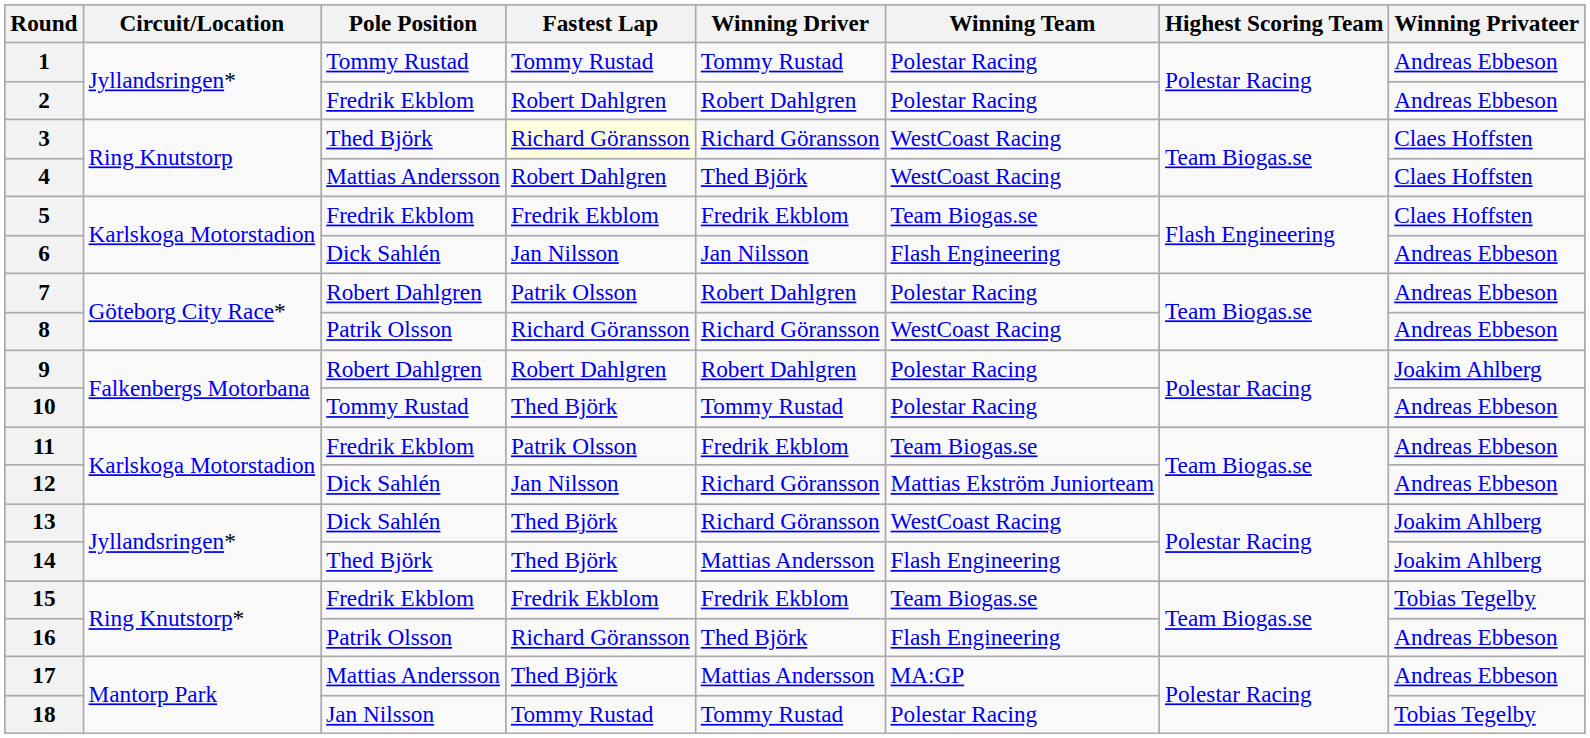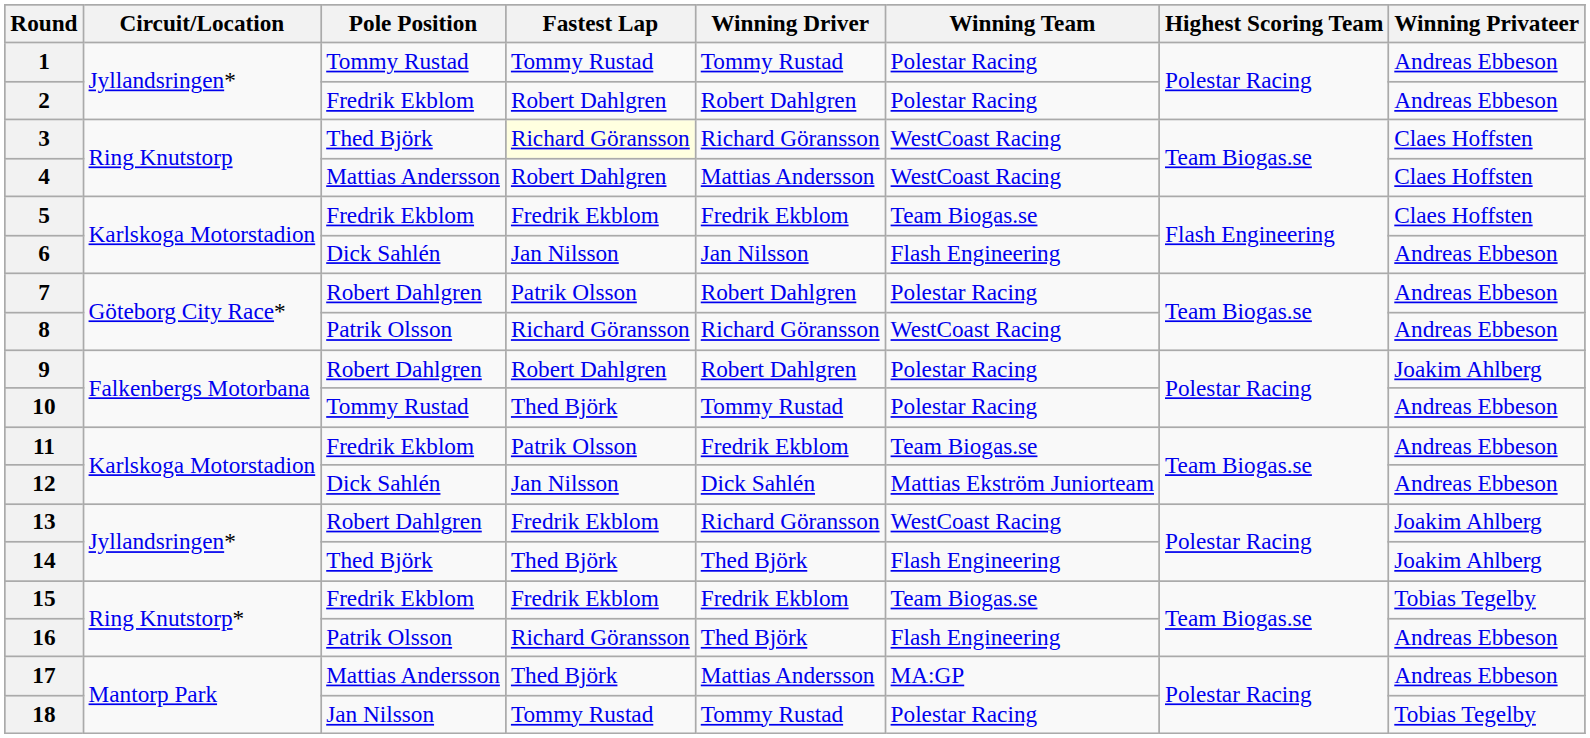 <table class="wikitable" style="font-size: 85%">
 <tr>
 <th>Round</th>
 <th>Circuit/Location</th>
 <th>Pole Position</th>
 <th>Fastest Lap</th>
 <th>Winning Driver</th>
 <th>Winning Team</th>
 <th>Highest Scoring Team</th>
 <th>Winning Privateer</th>
 </tr>
 <tr>
 <th>1</th>
 <td rowspan=2> <a href='#'>Jyllandsringen</a>*</td>
 <td> <a href='#'>Tommy Rustad</a></td>
 <td> <a href='#'>Tommy Rustad</a></td>
 <td> <a href='#'>Tommy Rustad</a></td>
 <td><a href='#'>Polestar Racing</a></td>
 <td rowspan=2><a href='#'>Polestar Racing</a></td>
 <td> <a href='#'>Andreas Ebbeson</a></td>
 </tr>
 <tr>
 <th>2</th>
 <td> <a href='#'>Fredrik Ekblom</a></td>
 <td> <a href='#'>Robert Dahlgren</a></td>
 <td> <a href='#'>Robert Dahlgren</a></td>
 <td><a href='#'>Polestar Racing</a></td>
 <td> <a href='#'>Andreas Ebbeson</a></td>
 </tr>
 <tr>
 <th>3</th>
 <td rowspan=2> <a href='#'>Ring Knutstorp</a></td>
 <td> <a href='#'>Thed Björk</a></td>
 <td style="background: lightyellow;"> <a href='#'>Richard Göransson</a></td>
 <td> <a href='#'>Richard Göransson</a></td>
 <td><a href='#'>WestCoast Racing</a></td>
 <td rowspan=2><a href='#'>Team Biogas.se</a></td>
 <td> <a href='#'>Claes Hoffsten</a></td>
 </tr>
 <tr>
 <th>4</th>
 <td> <a href='#'>Mattias Andersson</a></td>
 <td> <a href='#'>Robert Dahlgren</a></td>
-<td> <a href='#'>Thed Björk</a></td>
+<td> <a href='#'>Mattias Andersson</a></td>
 <td><a href='#'>WestCoast Racing</a></td>
 <td> <a href='#'>Claes Hoffsten</a></td>
 </tr>
 <tr>
 <th>5</th>
 <td rowspan=2> <a href='#'>Karlskoga Motorstadion</a></td>
 <td> <a href='#'>Fredrik Ekblom</a></td>
 <td> <a href='#'>Fredrik Ekblom</a></td>
 <td> <a href='#'>Fredrik Ekblom</a></td>
 <td><a href='#'>Team Biogas.se</a></td>
 <td rowspan=2><a href='#'>Flash Engineering</a></td>
 <td> <a href='#'>Claes Hoffsten</a></td>
 </tr>
 <tr>
 <th>6</th>
 <td> <a href='#'>Dick Sahlén</a></td>
 <td> <a href='#'>Jan Nilsson</a></td>
 <td> <a href='#'>Jan Nilsson</a></td>
 <td><a href='#'>Flash Engineering</a></td>
 <td> <a href='#'>Andreas Ebbeson</a></td>
 </tr>
 <tr>
 <th>7</th>
 <td rowspan=2> <a href='#'>Göteborg City Race</a>*</td>
 <td> <a href='#'>Robert Dahlgren</a></td>
 <td> <a href='#'>Patrik Olsson</a></td>
 <td> <a href='#'>Robert Dahlgren</a></td>
 <td><a href='#'>Polestar Racing</a></td>
 <td rowspan=2><a href='#'>Team Biogas.se</a></td>
 <td> <a href='#'>Andreas Ebbeson</a></td>
 </tr>
 <tr>
 <th>8</th>
 <td> <a href='#'>Patrik Olsson</a></td>
 <td> <a href='#'>Richard Göransson</a></td>
 <td> <a href='#'>Richard Göransson</a></td>
 <td><a href='#'>WestCoast Racing</a></td>
 <td> <a href='#'>Andreas Ebbeson</a></td>
 </tr>
 <tr>
 <th>9</th>
 <td rowspan=2> <a href='#'>Falkenbergs Motorbana</a></td>
 <td> <a href='#'>Robert Dahlgren</a></td>
 <td> <a href='#'>Robert Dahlgren</a></td>
 <td> <a href='#'>Robert Dahlgren</a></td>
 <td><a href='#'>Polestar Racing</a></td>
 <td rowspan=2><a href='#'>Polestar Racing</a></td>
 <td> <a href='#'>Joakim Ahlberg</a></td>
 </tr>
 <tr>
 <th>10</th>
 <td> <a href='#'>Tommy Rustad</a></td>
 <td> <a href='#'>Thed Björk</a></td>
 <td> <a href='#'>Tommy Rustad</a></td>
 <td><a href='#'>Polestar Racing</a></td>
 <td> <a href='#'>Andreas Ebbeson</a></td>
 </tr>
 <tr>
 <th>11</th>
 <td rowspan=2> <a href='#'>Karlskoga Motorstadion</a></td>
 <td> <a href='#'>Fredrik Ekblom</a></td>
 <td> <a href='#'>Patrik Olsson</a></td>
 <td> <a href='#'>Fredrik Ekblom</a></td>
 <td><a href='#'>Team Biogas.se</a></td>
 <td rowspan=2><a href='#'>Team Biogas.se</a></td>
 <td> <a href='#'>Andreas Ebbeson</a></td>
 </tr>
 <tr>
 <th>12</th>
 <td> <a href='#'>Dick Sahlén</a></td>
 <td> <a href='#'>Jan Nilsson</a></td>
-<td> <a href='#'>Richard Göransson</a></td>
+<td> <a href='#'>Dick Sahlén</a></td>
 <td><a href='#'>Mattias Ekström Juniorteam</a></td>
 <td> <a href='#'>Andreas Ebbeson</a></td>
 </tr>
 <tr>
 <th>13</th>
 <td rowspan=2> <a href='#'>Jyllandsringen</a>*</td>
-<td> <a href='#'>Dick Sahlén</a></td>
-<td> <a href='#'>Thed Björk</a></td>
+<td> <a href='#'>Robert Dahlgren</a></td>
+<td> <a href='#'>Fredrik Ekblom</a></td>
 <td> <a href='#'>Richard Göransson</a></td>
 <td><a href='#'>WestCoast Racing</a></td>
 <td rowspan=2><a href='#'>Polestar Racing</a></td>
 <td> <a href='#'>Joakim Ahlberg</a></td>
 </tr>
 <tr>
 <th>14</th>
 <td> <a href='#'>Thed Björk</a></td>
 <td> <a href='#'>Thed Björk</a></td>
-<td> <a href='#'>Mattias Andersson</a></td>
+<td> <a href='#'>Thed Björk</a></td>
 <td><a href='#'>Flash Engineering</a></td>
 <td> <a href='#'>Joakim Ahlberg</a></td>
 </tr>
 <tr>
 <th>15</th>
 <td rowspan=2> <a href='#'>Ring Knutstorp</a>*</td>
 <td> <a href='#'>Fredrik Ekblom</a></td>
 <td> <a href='#'>Fredrik Ekblom</a></td>
 <td> <a href='#'>Fredrik Ekblom</a></td>
 <td><a href='#'>Team Biogas.se</a></td>
 <td rowspan=2><a href='#'>Team Biogas.se</a></td>
 <td> <a href='#'>Tobias Tegelby</a></td>
 </tr>
 <tr>
 <th>16</th>
 <td> <a href='#'>Patrik Olsson</a></td>
 <td> <a href='#'>Richard Göransson</a></td>
 <td> <a href='#'>Thed Björk</a></td>
 <td><a href='#'>Flash Engineering</a></td>
 <td> <a href='#'>Andreas Ebbeson</a></td>
 </tr>
 <tr>
 <th>17</th>
 <td rowspan=2> <a href='#'>Mantorp Park</a></td>
 <td> <a href='#'>Mattias Andersson</a></td>
 <td> <a href='#'>Thed Björk</a></td>
 <td> <a href='#'>Mattias Andersson</a></td>
 <td><a href='#'>MA:GP</a></td>
 <td rowspan=2><a href='#'>Polestar Racing</a></td>
 <td> <a href='#'>Andreas Ebbeson</a></td>
 </tr>
 <tr>
 <th>18</th>
 <td> <a href='#'>Jan Nilsson</a></td>
 <td> <a href='#'>Tommy Rustad</a></td>
 <td> <a href='#'>Tommy Rustad</a></td>
 <td><a href='#'>Polestar Racing</a></td>
 <td> <a href='#'>Tobias Tegelby</a></td>
 </tr>
 </table>
